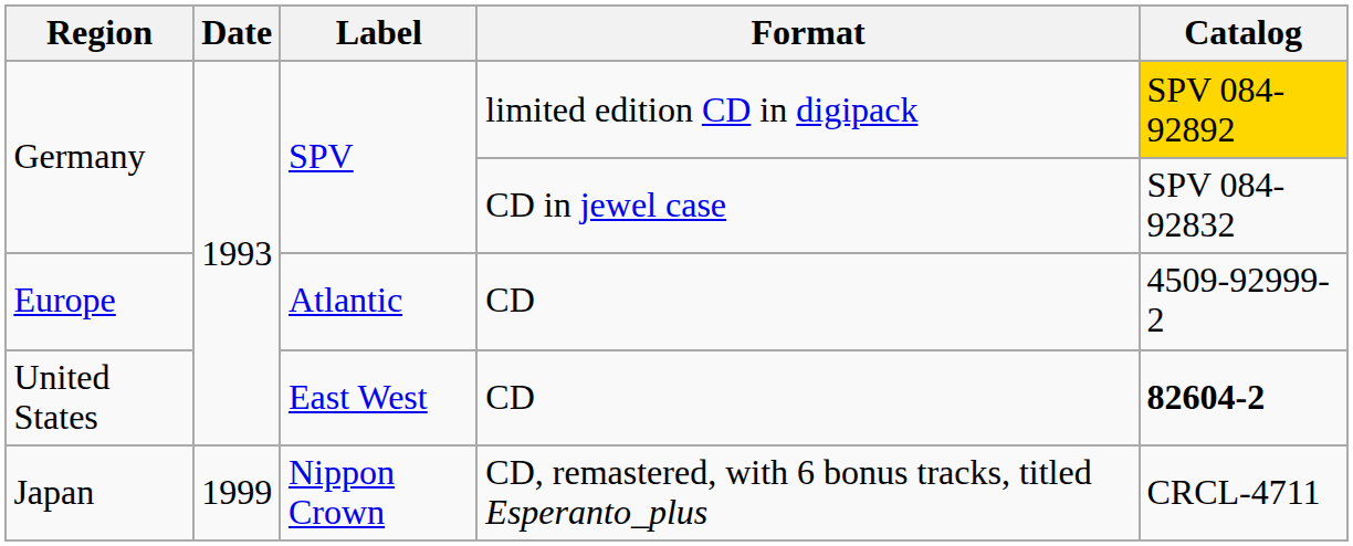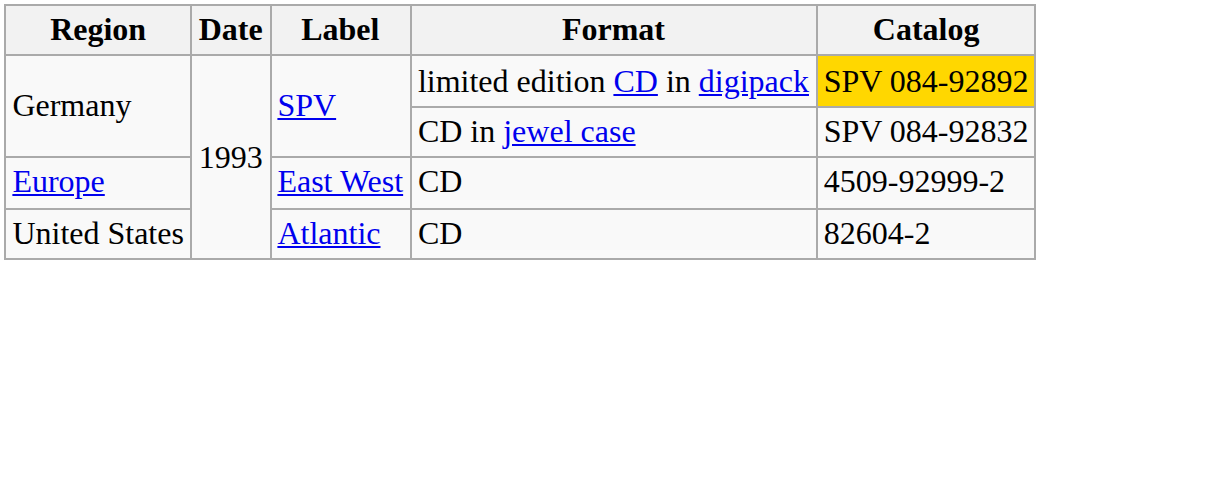 <table class="wikitable">
 <tr>
 <th>Region</th>
 <th>Date</th>
 <th>Label</th>
 <th>Format</th>
 <th>Catalog</th>
 </tr>
 <tr>
 <td rowspan="2">Germany</td>
 <td rowspan="4">1993</td>
 <td rowspan="2"><a href='#'>SPV</a></td>
 <td>limited edition <a href='#'>CD</a> in <a href='#'>digipack</a></td>
 <td style="background: gold;">SPV 084-92892</td>
 </tr>
 <tr>
 <td>CD in <a href='#'>jewel case</a></td>
 <td>SPV 084-92832</td>
 </tr>
 <tr>
 <td><a href='#'>Europe</a></td>
-<td><a href='#'>Atlantic</a></td>
+<td><a href='#'>East West</a></td>
 <td>CD</td>
 <td>4509-92999-2</td>
 </tr>
 <tr>
 <td>United States</td>
-<td><a href='#'>East West</a></td>
+<td><a href='#'>Atlantic</a></td>
 <td>CD</td>
-<td><strong>82604-2</strong></td>
-</tr>
-<tr>
-<td>Japan</td>
-<td>1999</td>
-<td><a href='#'>Nippon Crown</a></td>
-<td>CD, remastered, with 6 bonus tracks, titled <em>Esperanto_plus</em></td>
-<td>CRCL-4711</td>
+<td>82604-2</td>
 </tr>
 <tr>
 </tr>
 </table>
